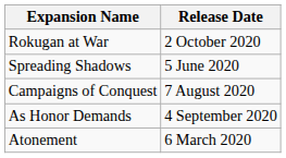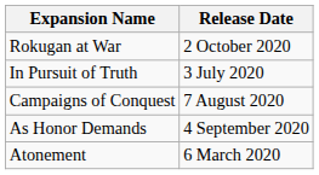 <table class="wikitable">
 <tr>
 <th>Expansion Name</th>
 <th>Release Date</th>
 </tr>
 <tr>
 <td>Rokugan at War</td>
 <td>2 October 2020</td>
 </tr>
 <tr>
-<td>Spreading Shadows</td>
-<td>5 June 2020</td>
+<td>In Pursuit of Truth</td>
+<td>3 July 2020</td>
 </tr>
 <tr>
 <td>Campaigns of Conquest</td>
 <td>7 August 2020</td>
 </tr>
 <tr>
 <td>As Honor Demands</td>
 <td>4 September 2020</td>
 </tr>
 <tr>
 <td>Atonement</td>
 <td>6 March 2020</td>
 </tr>
 </table>
